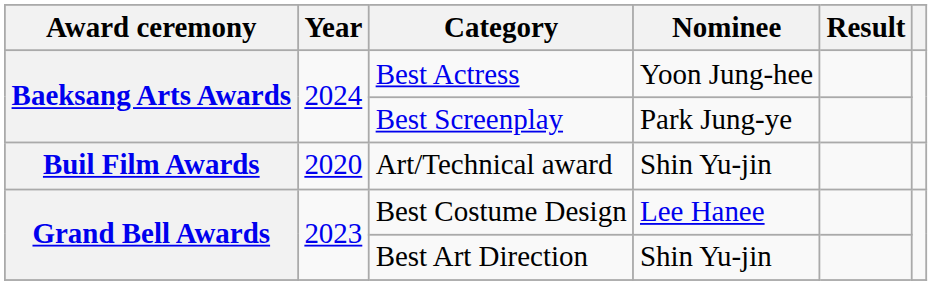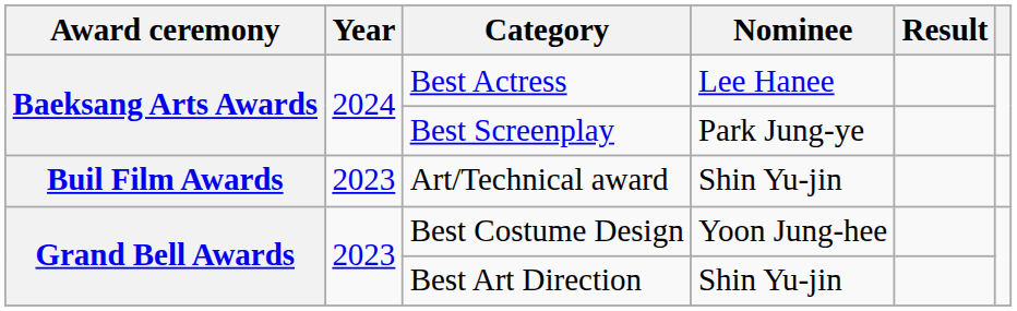 <table class="wikitable plainrowheaders sortable">
 <tr>
 <th scope="col">Award ceremony</th>
 <th scope="col">Year</th>
 <th scope="col">Category</th>
 <th scope="col">Nominee</th>
 <th scope="col">Result</th>
 <th scope="col" class="unsortable"></th>
 </tr>
 <tr>
 <th scope="row" rowspan="2"><a href='#'>Baeksang Arts Awards</a></th>
 <td rowspan="2" style="text-align:center"><a href='#'>2024</a></td>
 <td><a href='#'>Best Actress</a></td>
-<td>Yoon Jung-hee</td>
+<td><a href='#'>Lee Hanee</a></td>
 <td></td>
 <td rowspan="2" style="text-align:center"></td>
 </tr>
 <tr>
 <td><a href='#'>Best Screenplay</a></td>
 <td>Park Jung-ye</td>
 <td></td>
 </tr>
 <tr>
 <th scope="row"><a href='#'>Buil Film Awards</a></th>
-<td style="text-align:center"><a href='#'>2020</a></td>
+<td style="text-align:center"><a href='#'>2023</a></td>
 <td>Art/Technical award</td>
 <td>Shin Yu-jin</td>
 <td></td>
 <td></td>
 </tr>
 <tr>
 <th scope="row" rowspan="2"><a href='#'>Grand Bell Awards</a></th>
 <td rowspan="2" style="text-align:center"><a href='#'>2023</a></td>
 <td>Best Costume Design</td>
-<td><a href='#'>Lee Hanee</a></td>
+<td>Yoon Jung-hee</td>
 <td></td>
 <td rowspan="2" style="text-align:center"></td>
 </tr>
 <tr>
 <td>Best Art Direction</td>
 <td>Shin Yu-jin</td>
 <td></td>
 </tr>
 </table>
